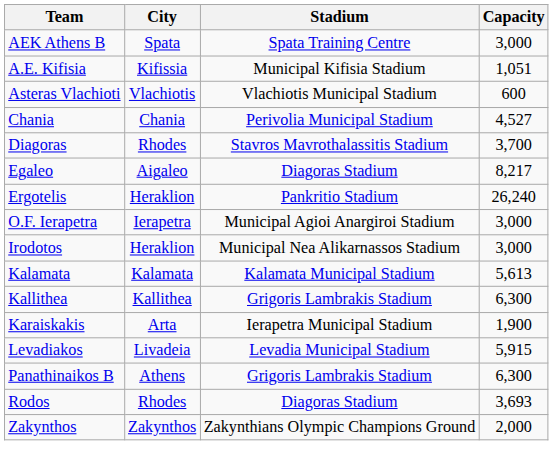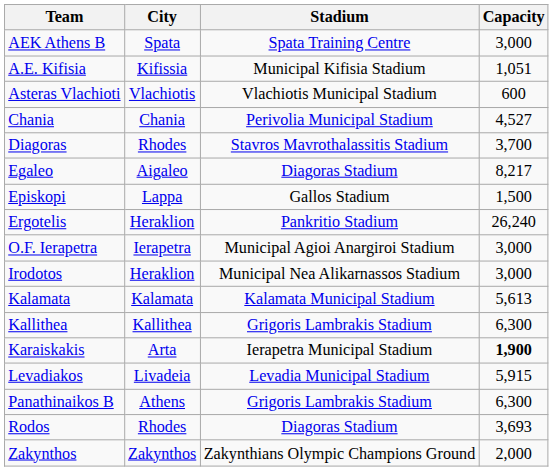 <table class="wikitable sortable" style="text-align:center;">
 <tr>
 <th>Team</th>
 <th>City</th>
 <th>Stadium</th>
 <th>Capacity</th>
 </tr>
 <tr>
 <td style="text-align:left;"><a href='#'>AEK Athens B</a></td>
 <td><a href='#'>Spata</a></td>
 <td><a href='#'>Spata Training Centre</a></td>
 <td align="center">3,000</td>
 </tr>
 <tr>
 <td style="text-align:left;"><a href='#'>A.E. Kifisia</a></td>
 <td><a href='#'>Kifissia</a></td>
 <td>Municipal Kifisia Stadium</td>
 <td align="center">1,051</td>
 </tr>
 <tr>
 <td style="text-align:left;"><a href='#'>Asteras Vlachioti</a></td>
 <td><a href='#'>Vlachiotis</a></td>
 <td>Vlachiotis Municipal Stadium</td>
 <td align="center">600</td>
 </tr>
 <tr>
 <td style="text-align:left;"><a href='#'>Chania</a></td>
 <td><a href='#'>Chania</a></td>
 <td><a href='#'>Perivolia Municipal Stadium</a></td>
 <td align="center">4,527</td>
 </tr>
 <tr>
 <td style="text-align:left;"><a href='#'>Diagoras</a></td>
 <td><a href='#'>Rhodes</a></td>
 <td><a href='#'>Stavros Mavrothalassitis Stadium</a></td>
 <td style="text-align:center;">3,700</td>
 </tr>
 <tr>
 <td style="text-align:left;"><a href='#'>Egaleo</a></td>
 <td><a href='#'>Aigaleo</a></td>
 <td><a href='#'>Diagoras Stadium</a></td>
 <td align="center">8,217</td>
 </tr>
 <tr>
+<td style="text-align:left;"><a href='#'>Episkopi</a></td>
+<td><a href='#'>Lappa</a></td>
+<td>Gallos Stadium</td>
+<td align="center">1,500</td>
+</tr>
+<tr>
 <td style="text-align:left;"><a href='#'>Ergotelis</a></td>
 <td><a href='#'>Heraklion</a></td>
 <td><a href='#'>Pankritio Stadium</a></td>
 <td align="center">26,240</td>
 </tr>
 <tr>
 <td style="text-align:left;"><a href='#'>O.F. Ierapetra</a></td>
 <td><a href='#'>Ierapetra</a></td>
 <td>Municipal Agioi Anargiroi Stadium</td>
 <td align="center">3,000</td>
 </tr>
 <tr>
 <td style="text-align:left;"><a href='#'>Irodotos</a></td>
 <td><a href='#'>Heraklion</a></td>
 <td>Municipal Nea Alikarnassos Stadium</td>
 <td align="center">3,000</td>
 </tr>
 <tr>
 <td style="text-align:left;"><a href='#'>Kalamata</a></td>
 <td><a href='#'>Kalamata</a></td>
 <td><a href='#'>Kalamata Municipal Stadium</a></td>
 <td align="center">5,613</td>
 </tr>
 <tr>
 <td style="text-align:left;"><a href='#'>Kallithea</a></td>
 <td><a href='#'>Kallithea</a></td>
 <td><a href='#'>Grigoris Lambrakis Stadium</a></td>
 <td align="center">6,300</td>
 </tr>
 <tr>
 <td style="text-align:left;"><a href='#'>Karaiskakis</a></td>
 <td><a href='#'>Arta</a></td>
 <td>Ierapetra Municipal Stadium</td>
-<td align="center">1,900</td>
+<td align="center"><strong>1,900</strong></td>
 </tr>
 <tr>
 <td style="text-align:left;"><a href='#'>Levadiakos</a></td>
 <td><a href='#'>Livadeia</a></td>
 <td><a href='#'>Levadia Municipal Stadium</a></td>
 <td align="center">5,915</td>
 </tr>
 <tr>
 <td style="text-align:left;"><a href='#'>Panathinaikos B</a></td>
 <td><a href='#'>Athens</a></td>
 <td><a href='#'>Grigoris Lambrakis Stadium</a></td>
 <td align="center">6,300</td>
 </tr>
 <tr>
 <td style="text-align:left;"><a href='#'>Rodos</a></td>
 <td><a href='#'>Rhodes</a></td>
 <td><a href='#'>Diagoras Stadium</a></td>
 <td align="center">3,693</td>
 </tr>
 <tr>
 <td style="text-align:left;"><a href='#'>Zakynthos</a></td>
 <td><a href='#'>Zakynthos</a></td>
 <td>Zakynthians Olympic Champions Ground</td>
 <td align="center">2,000</td>
 </tr>
 </table>
